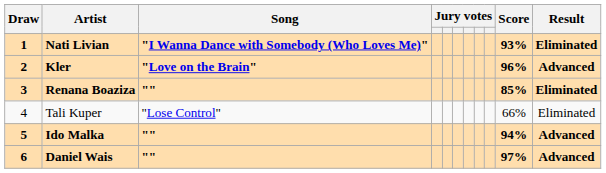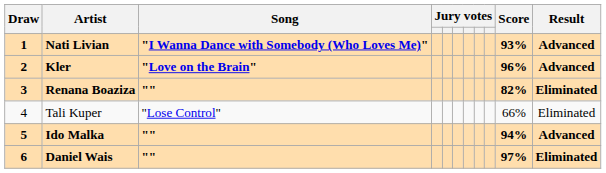 <table class="sortable wikitable" style="margin: 1em auto 1em auto; text-align:center; font-size:90%; line-height:18px;">
 <tr>
 <th rowspan="2">Draw</th>
 <th rowspan="2">Artist</th>
 <th rowspan="2">Song</th>
 <th colspan="6" class="unsortable">Jury votes</th>
 <th rowspan="2">Score</th>
 <th rowspan="2">Result</th>
 </tr>
 <tr>
 <th class="unsortable"></th>
 <th class="unsortable"></th>
 <th class="unsortable"></th>
 <th class="unsortable"></th>
 <th class="unsortable"></th>
 <th class="unsortable"></th>
 </tr>
 <tr style="font-weight:bold; background:navajowhite;">
 <td>1</td>
 <td align="left">Nati Livian</td>
 <td align="left">"<a href='#'>I Wanna Dance with Somebody (Who Loves Me)</a>"</td>
 <td></td>
 <td></td>
 <td></td>
 <td></td>
 <td></td>
 <td></td>
 <td>93%</td>
-<td>Eliminated</td>
+<td>Advanced</td>
 </tr>
 <tr style="font-weight:bold; background:navajowhite;">
 <td>2</td>
 <td align="left">Kler</td>
 <td align="left">"<a href='#'>Love on the Brain</a>"</td>
 <td></td>
 <td></td>
 <td></td>
 <td></td>
 <td></td>
 <td></td>
 <td>96%</td>
 <td>Advanced</td>
 </tr>
 <tr style="font-weight:bold; background:navajowhite;">
 <td>3</td>
 <td align="left">Renana Boaziza</td>
 <td align="left">""</td>
 <td></td>
 <td></td>
 <td></td>
 <td></td>
 <td></td>
 <td></td>
-<td>85%</td>
+<td>82%</td>
 <td>Eliminated</td>
 </tr>
 <tr>
 <td>4</td>
 <td align="left">Tali Kuper</td>
 <td align="left">"<a href='#'>Lose Control</a>"</td>
 <td></td>
 <td></td>
 <td></td>
 <td></td>
 <td></td>
 <td></td>
 <td>66%</td>
 <td>Eliminated</td>
 </tr>
 <tr style="font-weight:bold; background:navajowhite;">
 <td>5</td>
 <td align="left">Ido Malka</td>
 <td align="left">""</td>
 <td></td>
 <td></td>
 <td></td>
 <td></td>
 <td></td>
 <td></td>
 <td>94%</td>
 <td>Advanced</td>
 </tr>
 <tr style="font-weight:bold; background:navajowhite;">
 <td>6</td>
 <td align="left">Daniel Wais</td>
 <td align="left">""</td>
 <td></td>
 <td></td>
 <td></td>
 <td></td>
 <td></td>
 <td></td>
 <td>97%</td>
-<td>Advanced</td>
+<td>Eliminated</td>
 </tr>
 </table>
